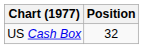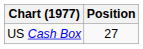 <table class="wikitable">
 <tr>
 <th>Chart (1977)</th>
 <th>Position</th>
 </tr>
 <tr>
 <td>US <a href='#'><em>Cash Box</em></a></td>
-<td align="center">32</td>
+<td align="center">27</td>
 </tr>
 </table>
